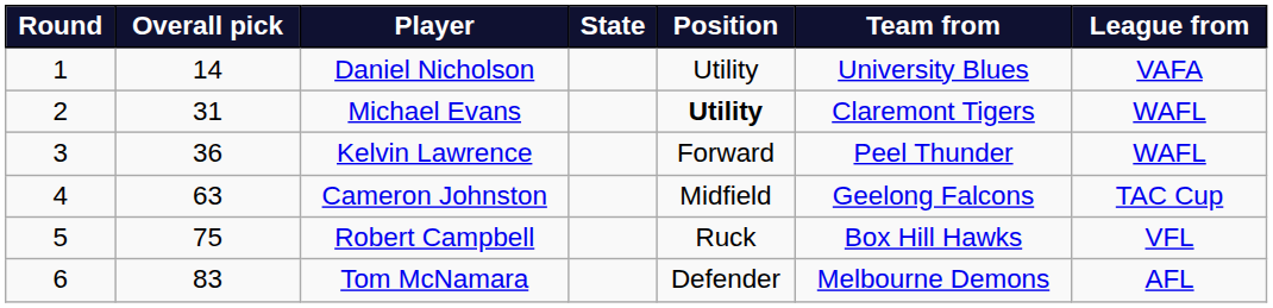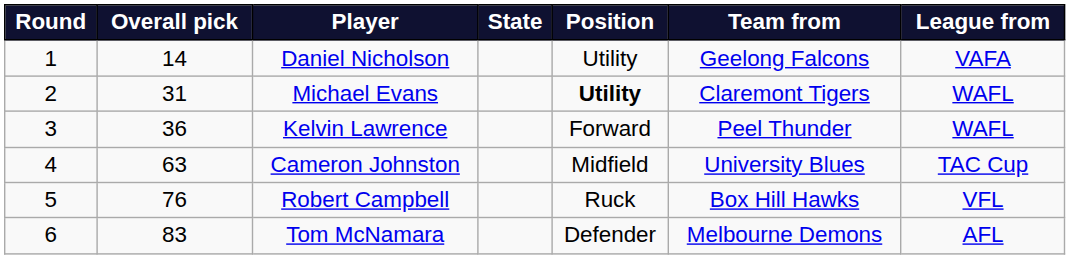 <table class="wikitable" style="text-align:center; font-size:100%; width:60%;">
 <tr style="color:#FFFFFF;">
 <th style="background:#0F1131; border: solid black 1px;">Round</th>
 <th style="background:#0F1131; border: solid black 1px;">Overall pick</th>
 <th style="background:#0F1131; border: solid black 1px;">Player</th>
 <th style="background:#0F1131; border: solid black 1px;">State</th>
 <th style="background:#0F1131; border: solid black 1px;">Position</th>
 <th style="background:#0F1131; border: solid black 1px;">Team from</th>
 <th style="background:#0F1131; border: solid black 1px;">League from</th>
 </tr>
 <tr>
 <td>1</td>
 <td>14</td>
 <td><a href='#'>Daniel Nicholson</a></td>
 <td></td>
 <td>Utility</td>
-<td><a href='#'>University Blues</a></td>
+<td><a href='#'>Geelong Falcons</a></td>
 <td><a href='#'>VAFA</a></td>
 </tr>
 <tr>
 <td>2</td>
 <td>31</td>
 <td><a href='#'>Michael Evans</a></td>
 <td></td>
 <td><strong>Utility</strong></td>
 <td><a href='#'>Claremont Tigers</a></td>
 <td><a href='#'>WAFL</a></td>
 </tr>
 <tr>
 <td>3</td>
 <td>36</td>
 <td><a href='#'>Kelvin Lawrence</a></td>
 <td></td>
 <td>Forward</td>
 <td><a href='#'>Peel Thunder</a></td>
 <td><a href='#'>WAFL</a></td>
 </tr>
 <tr>
 <td>4</td>
 <td>63</td>
 <td><a href='#'>Cameron Johnston</a></td>
 <td></td>
 <td>Midfield</td>
-<td><a href='#'>Geelong Falcons</a></td>
+<td><a href='#'>University Blues</a></td>
 <td><a href='#'>TAC Cup</a></td>
 </tr>
 <tr>
 <td>5</td>
-<td>75</td>
+<td>76</td>
 <td><a href='#'>Robert Campbell</a></td>
 <td></td>
 <td>Ruck</td>
 <td><a href='#'>Box Hill Hawks</a></td>
 <td><a href='#'>VFL</a></td>
 </tr>
 <tr>
 <td>6</td>
 <td>83</td>
 <td><a href='#'>Tom McNamara</a></td>
 <td></td>
 <td>Defender</td>
 <td><a href='#'>Melbourne Demons</a></td>
 <td><a href='#'>AFL</a></td>
 </tr>
 </table>
